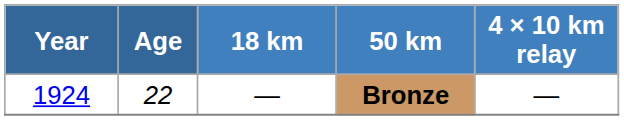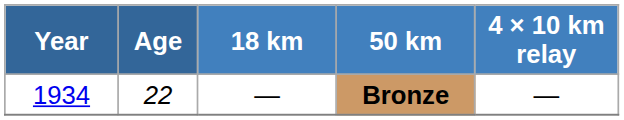 <table class="wikitable" style="font-size:95%; text-align:center; border:grey solid 1px; border-collapse:collapse; background:#ffffff;">
 <tr>
 <th style="background-color:#369; color:white; width:60px;"> Year </th>
 <th style="background-color:#369; color:white; width:40px;"> Age </th>
 <th style="background-color:#4180be; color:white; width:75px;"> 18 km </th>
 <th style="background-color:#4180be; color:white; width:75px;"> 50 km </th>
 <th style="background-color:#4180be; color:white; width:75px;"> 4 × 10 km <br> relay </th>
 </tr>
 <tr>
-<td><a href='#'>1924</a></td>
+<td><a href='#'>1934</a></td>
 <td><em>22</em></td>
 <td>—</td>
 <td bgcolor="cc9966"><strong>Bronze</strong></td>
 <td>—</td>
 </tr>
 <tr>
 </tr>
 </table>
